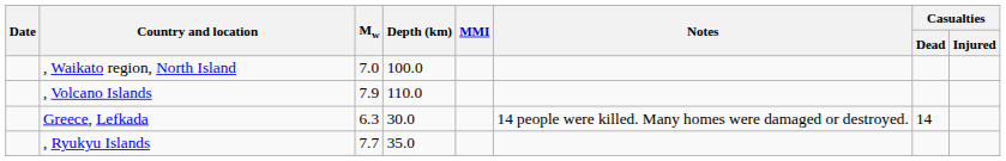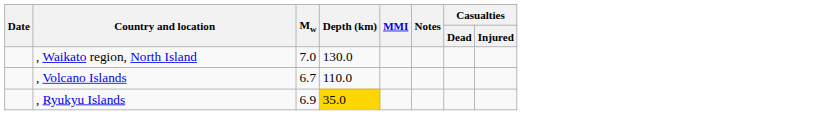 <table class="wikitable sortable sort-under" style="border:1px black; margin-left:1em;">
 <tr>
 <th rowspan="2"><small>Date</small></th>
 <th rowspan="2" style="width: 310px"><small>Country and location</small></th>
 <th rowspan="2"><small>M<sub>w</sub></small></th>
 <th rowspan="2"><small>Depth (km)</small></th>
 <th rowspan="2"><small><a href='#'>MMI</a></small></th>
 <th rowspan="2" class="unsortable"><small>Notes</small></th>
 <th colspan="2"><small>Casualties</small></th>
 </tr>
 <tr>
 <th><small>Dead</small></th>
 <th><small>Injured</small></th>
 </tr>
 <tr>
 <td></td>
 <td>, <a href='#'>Waikato</a> region, <a href='#'>North Island</a></td>
 <td>7.0</td>
-<td>100.0</td>
+<td>130.0</td>
 <td></td>
 <td></td>
 <td></td>
 <td></td>
 </tr>
 <tr>
 <td></td>
 <td>, <a href='#'>Volcano Islands</a></td>
-<td>7.9</td>
+<td>6.7</td>
 <td>110.0</td>
 <td></td>
 <td></td>
 <td></td>
 <td></td>
 </tr>
 <tr>
 <td></td>
-<td> <a href='#'>Greece</a>, <a href='#'>Lefkada</a></td>
-<td>6.3</td>
-<td>30.0</td>
-<td></td>
-<td>14 people were killed. Many homes were damaged or destroyed.</td>
-<td>14</td>
-<td></td>
-</tr>
-<tr>
-<td></td>
 <td>, <a href='#'>Ryukyu Islands</a></td>
-<td>7.7</td>
-<td>35.0</td>
+<td>6.9</td>
+<td style="background: gold;">35.0</td>
 <td></td>
 <td></td>
 <td></td>
 <td></td>
 </tr>
 </table>
